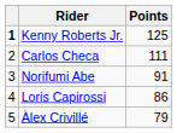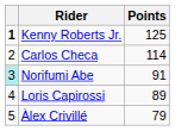 <table class="wikitable" style="font-size: 95%;">
 <tr>
 <th></th>
 <th>Rider</th>
 <th>Points</th>
 </tr>
 <tr>
 <td align=center><strong>1</strong></td>
 <td> <a href='#'>Kenny Roberts Jr.</a></td>
 <td align=right>125</td>
 </tr>
 <tr>
 <td align=center>2</td>
 <td> <a href='#'>Carlos Checa</a></td>
-<td align=right>111</td>
+<td align=right>114</td>
 </tr>
 <tr>
-<td align=center>3</td>
+<td align=center style="background: paleturquoise;">3</td>
 <td> <a href='#'>Norifumi Abe</a></td>
 <td align=right>91</td>
 </tr>
 <tr>
 <td align=center>4</td>
 <td> <a href='#'>Loris Capirossi</a></td>
-<td align=right>86</td>
+<td align=right>89</td>
 </tr>
 <tr>
 <td align=center>5</td>
 <td> <a href='#'>Àlex Crivillé</a></td>
 <td align=right>79</td>
 </tr>
 </table>
